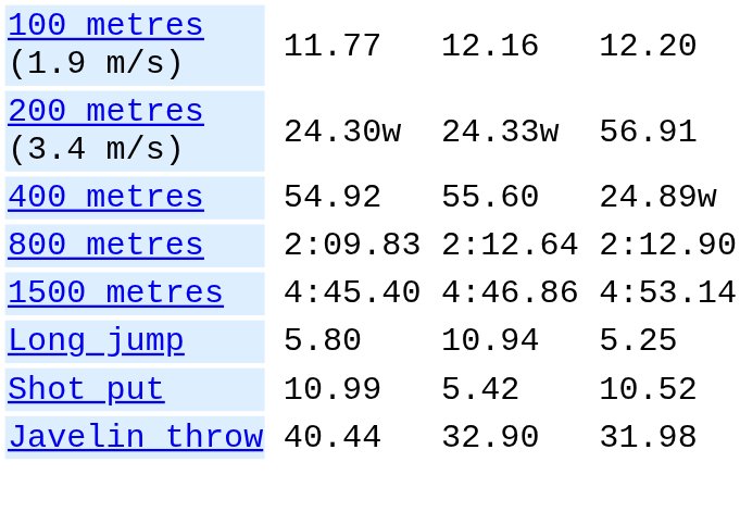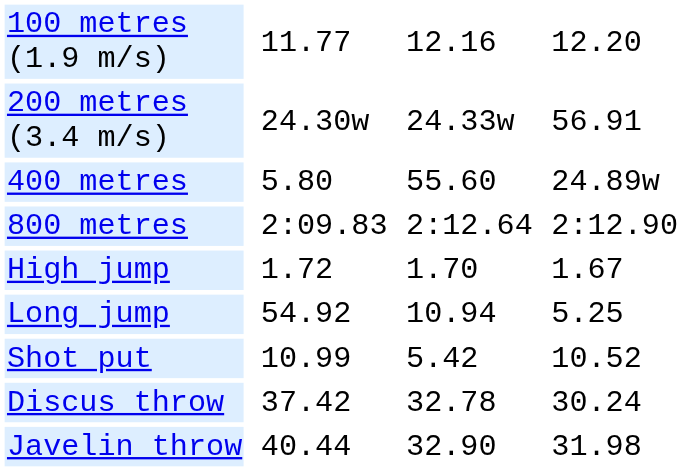 <table>
 <tr>
 <td bgcolor = DDEEFF><a href='#'>100 metres</a> <br> (1.9 m/s)</td>
 <td></td>
 <td>11.77</td>
 <td></td>
 <td>12.16</td>
 <td></td>
 <td>12.20</td>
 </tr>
 <tr>
 <td bgcolor = DDEEFF><a href='#'>200 metres</a> <br> (3.4 m/s)</td>
 <td></td>
 <td>24.30w</td>
 <td></td>
 <td>24.33w</td>
 <td></td>
 <td>56.91</td>
 </tr>
 <tr>
 <td bgcolor = DDEEFF><a href='#'>400 metres</a></td>
 <td></td>
-<td>54.92</td>
+<td>5.80</td>
 <td></td>
 <td>55.60</td>
 <td></td>
 <td>24.89w</td>
 </tr>
 <tr>
 <td bgcolor = DDEEFF><a href='#'>800 metres</a></td>
 <td></td>
 <td>2:09.83</td>
 <td></td>
 <td>2:12.64</td>
 <td></td>
 <td>2:12.90</td>
 </tr>
 <tr>
-<td bgcolor = DDEEFF><a href='#'>1500 metres</a></td>
+<td bgcolor = DDEEFF><a href='#'>High jump</a></td>
 <td></td>
-<td>4:45.40</td>
+<td>1.72</td>
 <td></td>
-<td>4:46.86</td>
+<td>1.70</td>
 <td></td>
-<td>4:53.14</td>
+<td>1.67</td>
 </tr>
 <tr>
 <td bgcolor = DDEEFF><a href='#'>Long jump</a></td>
 <td></td>
-<td>5.80</td>
+<td>54.92</td>
 <td></td>
 <td>10.94</td>
 <td></td>
 <td>5.25</td>
 </tr>
 <tr>
 <td bgcolor = DDEEFF><a href='#'>Shot put</a></td>
 <td></td>
 <td>10.99</td>
 <td></td>
 <td>5.42</td>
 <td></td>
 <td>10.52</td>
 </tr>
 <tr>
+<td bgcolor = DDEEFF><a href='#'>Discus throw</a></td>
+<td></td>
+<td>37.42</td>
+<td></td>
+<td>32.78</td>
+<td></td>
+<td>30.24</td>
+</tr>
+<tr>
 <td bgcolor = DDEEFF><a href='#'>Javelin throw</a></td>
 <td></td>
 <td>40.44</td>
 <td></td>
 <td>32.90</td>
 <td></td>
 <td>31.98</td>
 </tr>
 </table>
